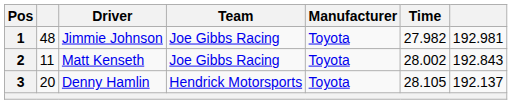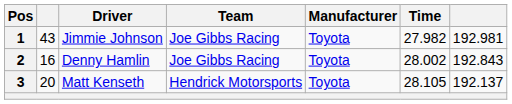 <table class="wikitable" style="font-size:95%">
 <tr>
 <th>Pos</th>
 <th></th>
 <th>Driver</th>
 <th>Team</th>
 <th>Manufacturer</th>
 <th>Time</th>
 <th></th>
 </tr>
 <tr>
 <th>1</th>
-<td>48</td>
+<td>43</td>
 <td><a href='#'>Jimmie Johnson</a></td>
 <td><a href='#'>Joe Gibbs Racing</a></td>
 <td><a href='#'>Toyota</a></td>
 <td>27.982</td>
 <td>192.981</td>
 </tr>
 <tr>
 <th>2</th>
-<td>11</td>
-<td><a href='#'>Matt Kenseth</a></td>
+<td>16</td>
+<td><a href='#'>Denny Hamlin</a></td>
 <td><a href='#'>Joe Gibbs Racing</a></td>
 <td><a href='#'>Toyota</a></td>
 <td>28.002</td>
 <td>192.843</td>
 </tr>
 <tr>
 <th>3</th>
 <td>20</td>
-<td><a href='#'>Denny Hamlin</a></td>
+<td><a href='#'>Matt Kenseth</a></td>
 <td><a href='#'>Hendrick Motorsports</a></td>
 <td><a href='#'>Toyota</a></td>
 <td>28.105</td>
 <td>192.137</td>
 </tr>
 <tr>
 <th colspan="7"></th>
 </tr>
 </table>
